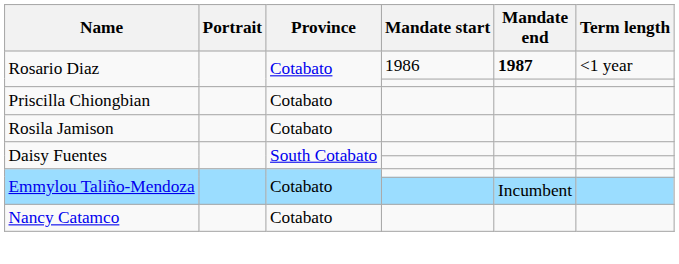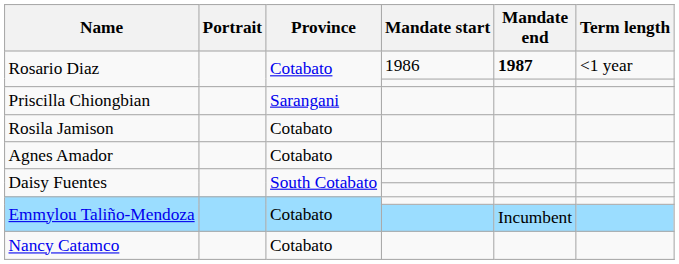 <table class="wikitable sortable">
 <tr>
 <th>Name</th>
 <th>Portrait</th>
 <th>Province</th>
 <th>Mandate start</th>
 <th>Mandate<br>end</th>
 <th>Term length</th>
 </tr>
 <tr>
 <td rowspan="2">Rosario Diaz</td>
 <td rowspan="2"></td>
 <td rowspan="2"><a href='#'>Cotabato</a></td>
 <td>1986</td>
 <td><strong>1987</strong></td>
 <td><1 year</td>
 </tr>
 <tr>
 <td></td>
 <td></td>
 <td></td>
 </tr>
 <tr>
 <td>Priscilla Chiongbian</td>
 <td></td>
+<td><a href='#'>Sarangani</a></td>
+<td></td>
+<td></td>
+<td></td>
+</tr>
+<tr>
+<td>Rosila Jamison</td>
+<td></td>
 <td>Cotabato</td>
 <td></td>
 <td></td>
 <td></td>
 </tr>
 <tr>
-<td>Rosila Jamison</td>
+<td>Agnes Amador</td>
 <td></td>
 <td>Cotabato</td>
 <td></td>
 <td></td>
 <td></td>
 </tr>
 <tr>
 <td rowspan="2">Daisy Fuentes</td>
 <td rowspan="2"></td>
 <td rowspan="2"><a href='#'>South Cotabato</a></td>
 <td></td>
 <td></td>
 <td></td>
 </tr>
 <tr>
 <td></td>
 <td></td>
 <td></td>
 </tr>
 <tr>
 <td rowspan="2" style="background-color: #9BDDFF"><a href='#'>Emmylou Taliño-Mendoza</a></td>
 <td rowspan="2" style="background-color: #9BDDFF"></td>
 <td rowspan="2" style="background-color: #9BDDFF">Cotabato</td>
 <td></td>
 <td></td>
 <td></td>
 </tr>
 <tr>
 <td style="background-color: #9BDDFF"></td>
 <td style="background-color: #9BDDFF">Incumbent</td>
 <td style="background-color: #9BDDFF"></td>
 </tr>
 <tr>
 <td><a href='#'>Nancy Catamco</a></td>
 <td></td>
 <td>Cotabato</td>
 <td></td>
 <td></td>
 <td></td>
 </tr>
 </table>
